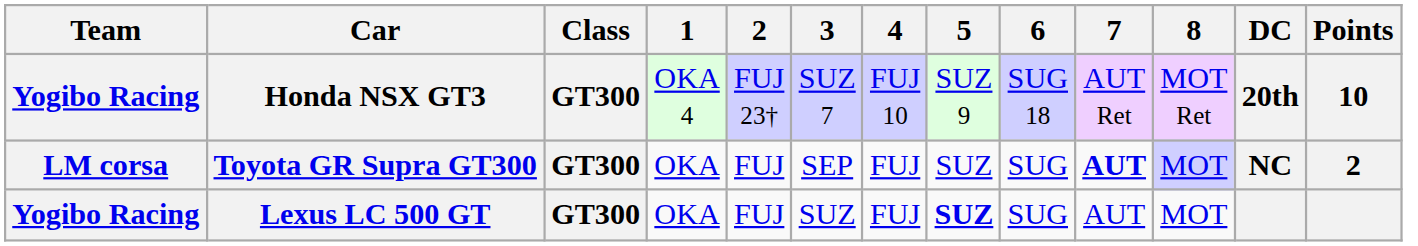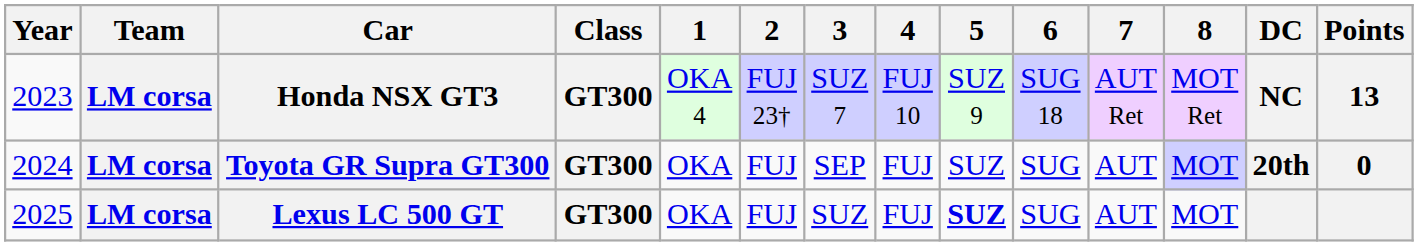 <table class="wikitable" style="text-align:center; font-size:85%">
 <tr>
+<th>Year</th>
 <th>Team</th>
 <th>Car</th>
 <th>Class</th>
 <th>1</th>
 <th>2</th>
 <th>3</th>
 <th>4</th>
 <th>5</th>
 <th>6</th>
 <th>7</th>
 <th>8</th>
 <th>DC</th>
 <th>Points</th>
 </tr>
 <tr>
-<th nowrap><a href='#'>Yogibo Racing</a></th>
+<td><a href='#'>2023</a></td>
+<th nowrap><a href='#'>LM corsa</a></th>
 <th nowrap>Honda NSX GT3</th>
 <th>GT300</th>
 <td style="background:#DFFFDF;"><a href='#'>OKA</a><br><small>4</small></td>
 <td style="background:#CFCFFF;"><a href='#'>FUJ</a><br><small>23†</small></td>
 <td style="background:#CFCFFF;"><a href='#'>SUZ</a><br><small>7</small></td>
 <td style="background:#CFCFFF;"><a href='#'>FUJ</a><br><small>10</small></td>
 <td style="background:#DFFFDF;"><a href='#'>SUZ</a><br><small>9</small></td>
 <td style="background:#CFCFFF;"><a href='#'>SUG</a><br><small>18</small></td>
 <td style="background:#efcfff;"><a href='#'>AUT</a><br><small>Ret</small></td>
 <td style="background:#efcfff;"><a href='#'>MOT</a><br><small>Ret</small></td>
-<th>20th</th>
-<th>10</th>
+<th>NC</th>
+<th>13</th>
 </tr>
 <tr>
+<td><a href='#'>2024</a></td>
 <th nowrap><a href='#'>LM corsa</a></th>
 <th nowrap><a href='#'>Toyota GR Supra GT300</a></th>
 <th>GT300</th>
 <td style="background:#;"><a href='#'>OKA</a><br></td>
 <td style="background:#;"><a href='#'>FUJ</a><br></td>
 <td style="background:#;"><a href='#'>SEP</a><br></td>
 <td style="background:#;"><a href='#'>FUJ</a><br></td>
 <td style="background:#;"><a href='#'>SUZ</a><br></td>
 <td style="background:#;"><a href='#'>SUG</a><br></td>
-<td style="background:#;"><strong><a href='#'>AUT</a><br></strong></td>
+<td style="background:#;"><a href='#'>AUT</a><br></td>
 <td style="background:#CFCFFF;"><a href='#'>MOT</a><br></td>
-<th>NC</th>
-<th>2</th>
+<th>20th</th>
+<th>0</th>
 </tr>
 <tr>
-<th nowrap><a href='#'>Yogibo Racing</a></th>
+<td><a href='#'>2025</a></td>
+<th nowrap><a href='#'>LM corsa</a></th>
 <th nowrap><a href='#'>Lexus LC 500 GT</a></th>
 <th>GT300</th>
 <td style="background:#;"><a href='#'>OKA</a><br></td>
 <td style="background:#;"><a href='#'>FUJ</a><br></td>
 <td style="background:#;"><a href='#'>SUZ</a><br></td>
 <td style="background:#;"><a href='#'>FUJ</a><br></td>
 <td style="background:#;"><strong><a href='#'>SUZ</a><br></strong></td>
 <td style="background:#;"><a href='#'>SUG</a><br></td>
 <td style="background:#;"><a href='#'>AUT</a><br></td>
 <td style="background:#;"><a href='#'>MOT</a><br></td>
 <th></th>
 <th></th>
 </tr>
 </table>
